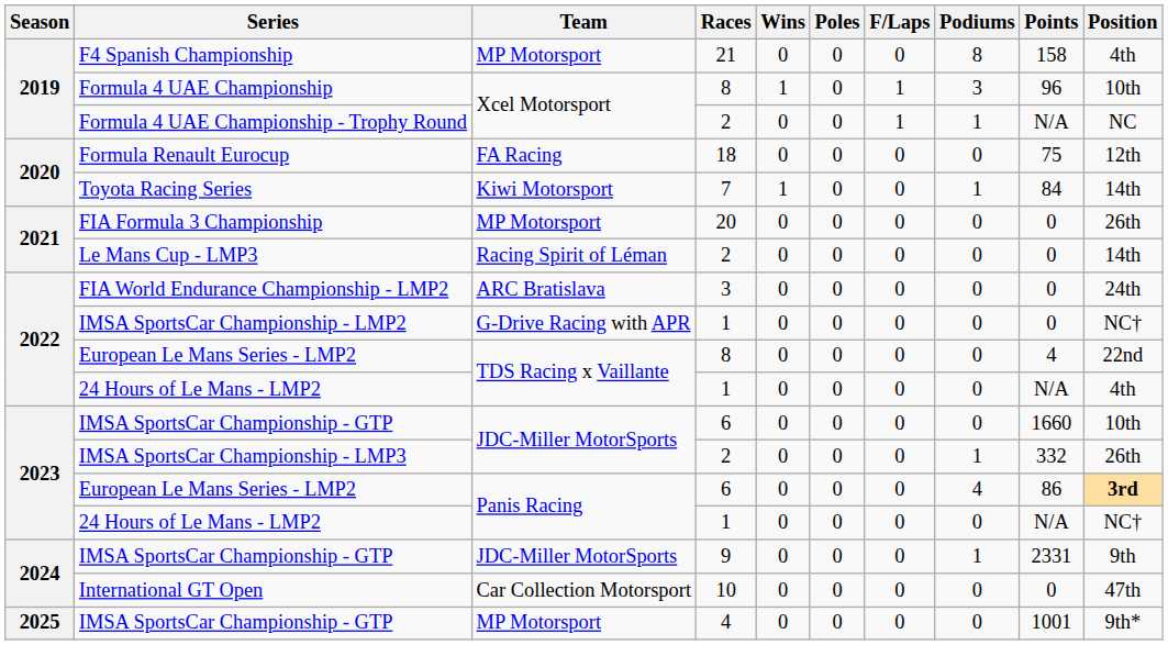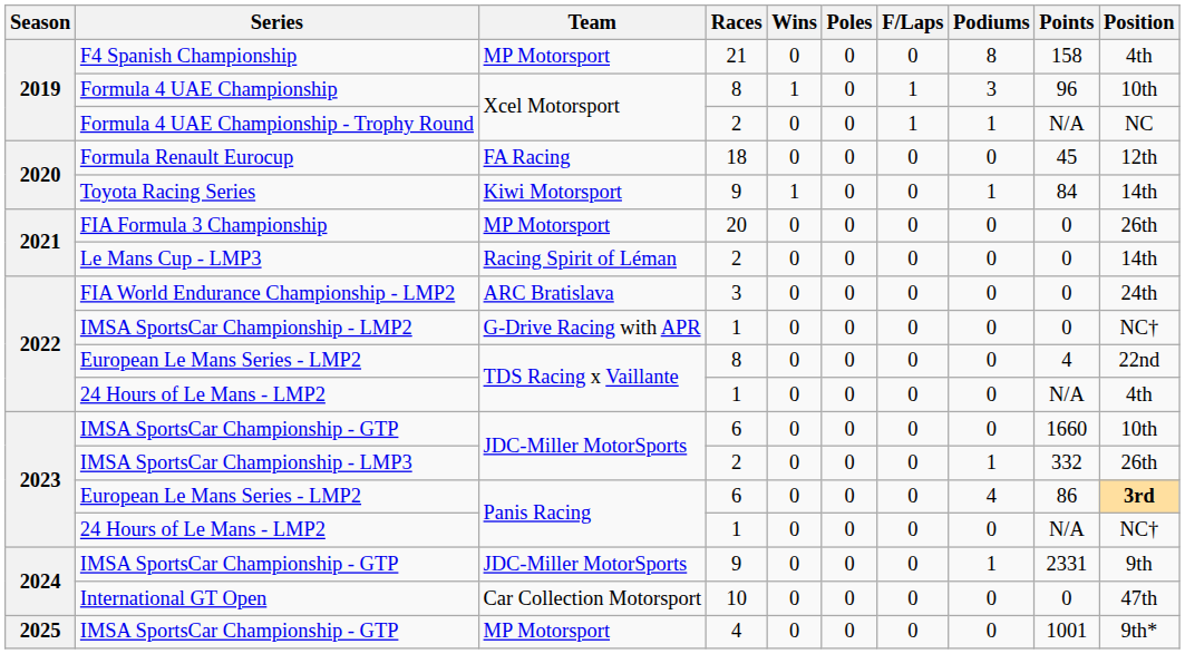 <table class="wikitable" style="font-size: 90%; text-align:center">
 <tr>
 <th>Season</th>
 <th>Series</th>
 <th>Team</th>
 <th>Races</th>
 <th>Wins</th>
 <th>Poles</th>
 <th>F/Laps</th>
 <th>Podiums</th>
 <th>Points</th>
 <th>Position</th>
 </tr>
 <tr>
 <th rowspan="3">2019</th>
 <td align=left><a href='#'>F4 Spanish Championship</a></td>
 <td align=left><a href='#'>MP Motorsport</a></td>
 <td>21</td>
 <td>0</td>
 <td>0</td>
 <td>0</td>
 <td>8</td>
 <td>158</td>
 <td>4th</td>
 </tr>
 <tr>
 <td align=left><a href='#'>Formula 4 UAE Championship</a></td>
 <td rowspan="2" align="left">Xcel Motorsport</td>
 <td>8</td>
 <td>1</td>
 <td>0</td>
 <td>1</td>
 <td>3</td>
 <td>96</td>
 <td>10th</td>
 </tr>
 <tr>
 <td align="left" nowrap><a href='#'>Formula 4 UAE Championship - Trophy Round</a></td>
 <td>2</td>
 <td>0</td>
 <td>0</td>
 <td>1</td>
 <td>1</td>
 <td>N/A</td>
 <td>NC</td>
 </tr>
 <tr>
 <th rowspan="2">2020</th>
 <td align="left"><a href='#'>Formula Renault Eurocup</a></td>
 <td align="left"><a href='#'>FA Racing</a></td>
 <td>18</td>
 <td>0</td>
 <td>0</td>
 <td>0</td>
 <td>0</td>
-<td>75</td>
+<td>45</td>
 <td>12th</td>
 </tr>
 <tr>
 <td align=left><a href='#'>Toyota Racing Series</a></td>
 <td align=left><a href='#'>Kiwi Motorsport</a></td>
-<td>7</td>
+<td>9</td>
 <td>1</td>
 <td>0</td>
 <td>0</td>
 <td>1</td>
 <td>84</td>
 <td>14th</td>
 </tr>
 <tr>
 <th rowspan="2">2021</th>
 <td align=left><a href='#'>FIA Formula 3 Championship</a></td>
 <td align=left><a href='#'>MP Motorsport</a></td>
 <td>20</td>
 <td>0</td>
 <td>0</td>
 <td>0</td>
 <td>0</td>
 <td>0</td>
 <td>26th</td>
 </tr>
 <tr>
 <td align=left><a href='#'>Le Mans Cup - LMP3</a></td>
 <td align=left nowrap><a href='#'>Racing Spirit of Léman</a></td>
 <td>2</td>
 <td>0</td>
 <td>0</td>
 <td>0</td>
 <td>0</td>
 <td>0</td>
 <td>14th</td>
 </tr>
 <tr>
 <th rowspan="4">2022</th>
 <td align=left><a href='#'>FIA World Endurance Championship - LMP2</a></td>
 <td align=left><a href='#'>ARC Bratislava</a></td>
 <td>3</td>
 <td>0</td>
 <td>0</td>
 <td>0</td>
 <td>0</td>
 <td>0</td>
 <td>24th</td>
 </tr>
 <tr>
 <td align=left><a href='#'>IMSA SportsCar Championship - LMP2</a></td>
 <td align=left><a href='#'>G-Drive Racing</a> with <a href='#'>APR</a></td>
 <td>1</td>
 <td>0</td>
 <td>0</td>
 <td>0</td>
 <td>0</td>
 <td>0</td>
 <td>NC†</td>
 </tr>
 <tr>
 <td align=left><a href='#'>European Le Mans Series - LMP2</a></td>
 <td rowspan="2" align="left"><a href='#'>TDS Racing</a> x <a href='#'>Vaillante</a></td>
 <td>8</td>
 <td>0</td>
 <td>0</td>
 <td>0</td>
 <td>0</td>
 <td>4</td>
 <td>22nd</td>
 </tr>
 <tr>
 <td align=left><a href='#'>24 Hours of Le Mans - LMP2</a></td>
 <td>1</td>
 <td>0</td>
 <td>0</td>
 <td>0</td>
 <td>0</td>
 <td>N/A</td>
 <td>4th</td>
 </tr>
 <tr>
 <th rowspan="4">2023</th>
 <td align=left><a href='#'>IMSA SportsCar Championship - GTP</a></td>
 <td rowspan="2" align=left><a href='#'>JDC-Miller MotorSports</a></td>
 <td>6</td>
 <td>0</td>
 <td>0</td>
 <td>0</td>
 <td>0</td>
 <td>1660</td>
 <td>10th</td>
 </tr>
 <tr>
 <td align="left"><a href='#'>IMSA SportsCar Championship - LMP3</a></td>
 <td>2</td>
 <td>0</td>
 <td>0</td>
 <td>0</td>
 <td>1</td>
 <td>332</td>
 <td>26th</td>
 </tr>
 <tr>
 <td align=left><a href='#'>European Le Mans Series - LMP2</a></td>
 <td rowspan="2" align="left"><a href='#'>Panis Racing</a></td>
 <td>6</td>
 <td>0</td>
 <td>0</td>
 <td>0</td>
 <td>4</td>
 <td>86</td>
 <td style="background:#FFDF9F;"><strong>3rd</strong></td>
 </tr>
 <tr>
 <td align=left><a href='#'>24 Hours of Le Mans - LMP2</a></td>
 <td>1</td>
 <td>0</td>
 <td>0</td>
 <td>0</td>
 <td>0</td>
 <td>N/A</td>
 <td>NC†</td>
 </tr>
 <tr>
 <th rowspan="2">2024</th>
 <td align=left><a href='#'>IMSA SportsCar Championship - GTP</a></td>
 <td align=left><a href='#'>JDC-Miller MotorSports</a></td>
 <td>9</td>
 <td>0</td>
 <td>0</td>
 <td>0</td>
 <td>1</td>
 <td>2331</td>
 <td>9th</td>
 </tr>
 <tr>
 <td align=left><a href='#'>International GT Open</a></td>
 <td align=left nowrap>Car Collection Motorsport</td>
 <td>10</td>
 <td>0</td>
 <td>0</td>
 <td>0</td>
 <td>0</td>
 <td>0</td>
 <td>47th</td>
 </tr>
 <tr>
 <th>2025</th>
 <td align=left><a href='#'>IMSA SportsCar Championship - GTP</a></td>
 <td align=left><a href='#'>MP Motorsport</a></td>
 <td>4</td>
 <td>0</td>
 <td>0</td>
 <td>0</td>
 <td>0</td>
 <td>1001</td>
 <td>9th*</td>
 </tr>
 </table>
